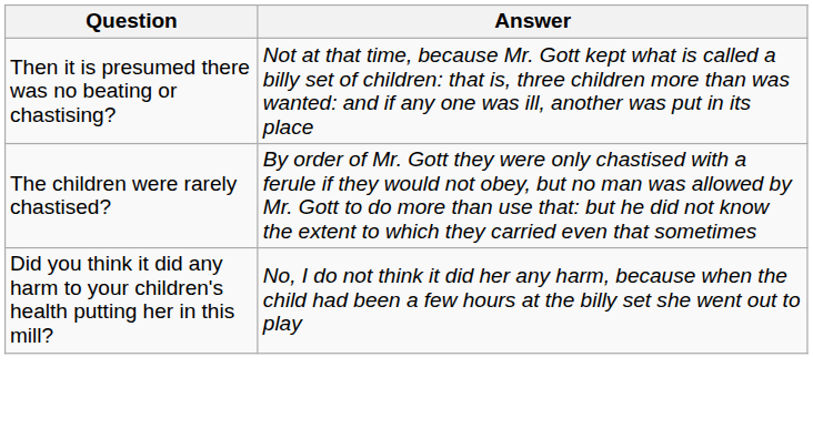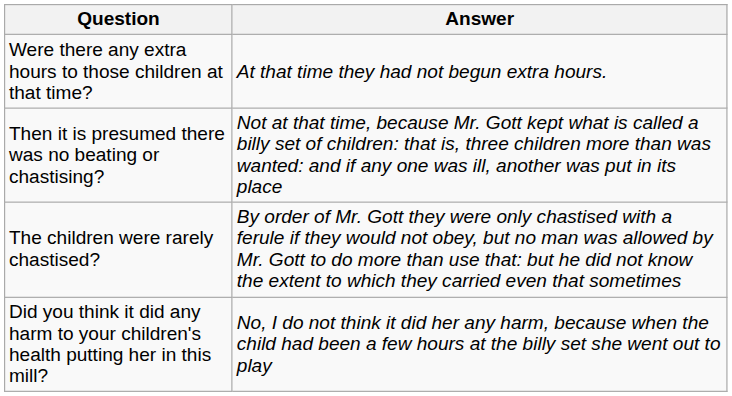 <table class="wikitable">
 <tr>
 <th>Question</th>
 <th>Answer</th>
+</tr>
+<tr>
+<td>Were there any extra hours to those children at that time?</td>
+<td><em>At that time they had not begun extra hours.</em></td>
 </tr>
 <tr>
 <td>Then it is presumed there was no beating or chastising?</td>
 <td><em>Not at that time, because Mr. Gott kept what is called a billy set of children: that is, three children more than was wanted: and if any one was ill, another was put in its place</em></td>
 </tr>
 <tr>
 <td>The children were rarely chastised?</td>
 <td><em>By order of Mr. Gott they were only chastised with a ferule if they would not obey, but no man was allowed by Mr. Gott to do more than use that: but he did not know the extent to which they carried even that sometimes</em></td>
 </tr>
 <tr>
 <td>Did you think it did any harm to your children's health putting her in this mill?</td>
 <td><em>No, I do not think it did her any harm, because when the child had been a few hours at the billy set she went out to play</em></td>
 </tr>
 </table>
